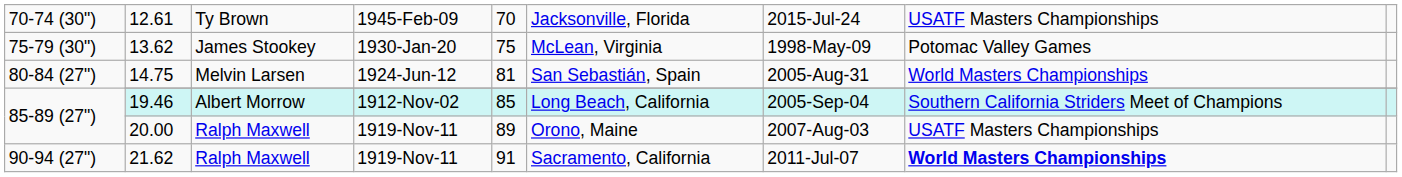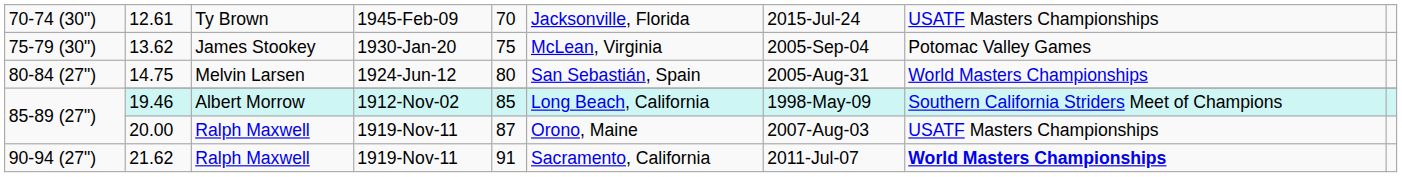 <table class="wikitable" style="font-size:95%; width: 95%">
 <tr>
 <td>70-74 (30")</td>
 <td>12.61 </td>
 <td>Ty Brown</td>
 <td>1945-Feb-09</td>
 <td>70</td>
 <td><a href='#'>Jacksonville</a>, Florida</td>
 <td>2015-Jul-24</td>
 <td><a href='#'>USATF</a> Masters Championships</td>
 <td></td>
 </tr>
 <tr>
 <td>75-79 (30")</td>
 <td>13.62</td>
 <td>James Stookey</td>
 <td>1930-Jan-20</td>
 <td>75</td>
 <td><a href='#'>McLean</a>, Virginia</td>
-<td>1998-May-09</td>
+<td>2005-Sep-04</td>
 <td>Potomac Valley Games</td>
 <td></td>
 </tr>
 <tr>
 <td>80-84 (27")</td>
 <td>14.75 </td>
 <td>Melvin Larsen</td>
 <td>1924-Jun-12</td>
-<td>81</td>
+<td>80</td>
 <td><a href='#'>San Sebastián</a>, Spain</td>
 <td>2005-Aug-31</td>
 <td><a href='#'>World Masters Championships</a></td>
 <td></td>
 </tr>
 <tr>
 <td rowspan=3>85-89 (27")</td>
 </tr>
 <tr style="background:#cef6f5;">
 <td>19.46</td>
 <td>Albert Morrow</td>
 <td>1912-Nov-02</td>
 <td>85</td>
 <td><a href='#'>Long Beach</a>, California</td>
-<td>2005-Sep-04</td>
+<td>1998-May-09</td>
 <td><a href='#'>Southern California Striders</a> Meet of Champions</td>
 <td></td>
 </tr>
 <tr>
 <td>20.00 </td>
 <td><a href='#'>Ralph Maxwell</a></td>
 <td>1919-Nov-11</td>
-<td>89</td>
+<td>87</td>
 <td><a href='#'>Orono</a>, Maine</td>
 <td>2007-Aug-03</td>
 <td><a href='#'>USATF</a> Masters Championships</td>
 <td></td>
 </tr>
 <tr>
 <td>90-94 (27")</td>
 <td>21.62 </td>
 <td><a href='#'>Ralph Maxwell</a></td>
 <td>1919-Nov-11</td>
 <td>91</td>
 <td><a href='#'>Sacramento</a>, California</td>
 <td>2011-Jul-07</td>
 <td><strong><a href='#'>World Masters Championships</a></strong></td>
 <td></td>
 </tr>
 </table>
